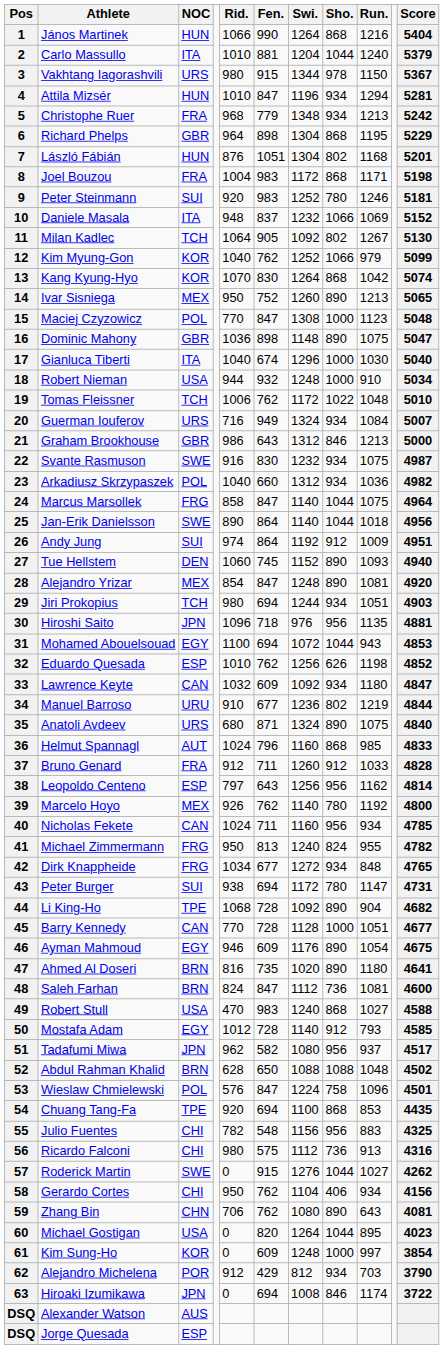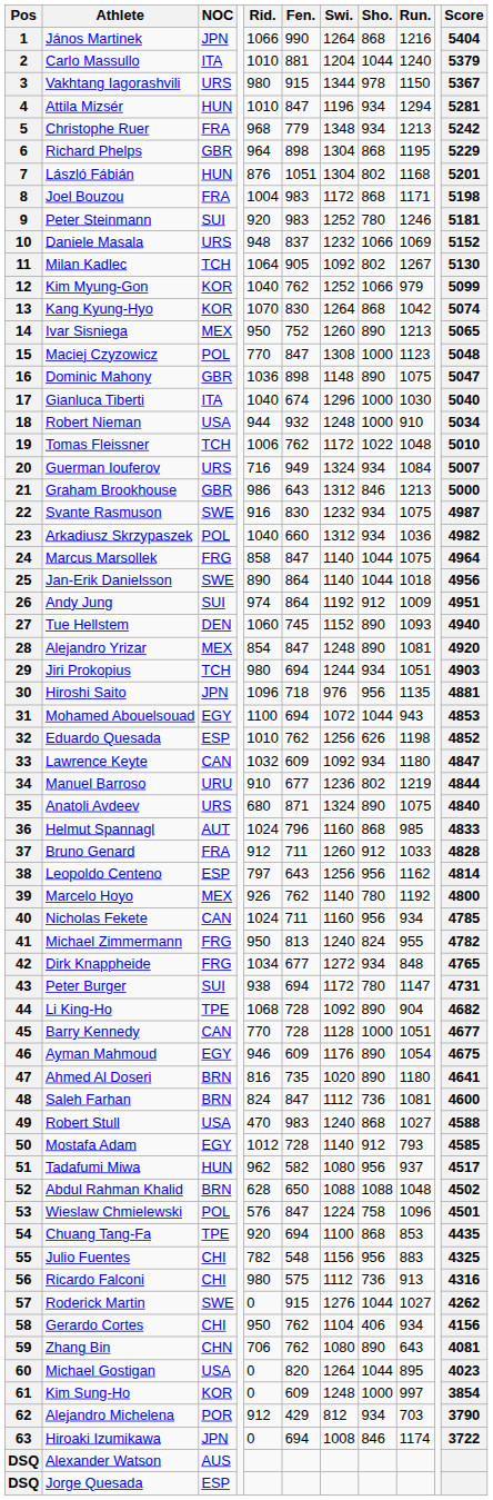 <table class="wikitable">
 <tr>
 <th bgcolor="#efefef">Pos</th>
 <th bgcolor="#efefef">Athlete</th>
 <th bgcolor="#efefef">NOC</th>
 <td rowspan="66"></td>
 <th>Rid.</th>
 <th>Fen.</th>
 <th>Swi.</th>
 <th>Sho.</th>
 <th>Run.</th>
 <td rowspan="66"></td>
 <th bgcolor="#efefef">Score</th>
 </tr>
 <tr>
 <th bgcolor="gold">1</th>
 <td><a href='#'>János Martinek</a></td>
-<td> <a href='#'>HUN</a></td>
+<td> <a href='#'>JPN</a></td>
 <td>1066</td>
 <td>990</td>
 <td>1264</td>
 <td>868</td>
 <td>1216</td>
 <th>5404</th>
 </tr>
 <tr>
 <th bgcolor="silver">2</th>
 <td><a href='#'>Carlo Massullo</a></td>
 <td> <a href='#'>ITA</a></td>
 <td>1010</td>
 <td>881</td>
 <td>1204</td>
 <td>1044</td>
 <td>1240</td>
 <th>5379</th>
 </tr>
 <tr>
 <th bgcolor="CC9966">3</th>
 <td><a href='#'>Vakhtang Iagorashvili</a></td>
 <td> <a href='#'>URS</a></td>
 <td>980</td>
 <td>915</td>
 <td>1344</td>
 <td>978</td>
 <td>1150</td>
 <th>5367</th>
 </tr>
 <tr>
 <th>4</th>
 <td><a href='#'>Attila Mizsér</a></td>
 <td> <a href='#'>HUN</a></td>
 <td>1010</td>
 <td>847</td>
 <td>1196</td>
 <td>934</td>
 <td>1294</td>
 <th>5281</th>
 </tr>
 <tr>
 <th>5</th>
 <td><a href='#'>Christophe Ruer</a></td>
 <td> <a href='#'>FRA</a></td>
 <td>968</td>
 <td>779</td>
 <td>1348</td>
 <td>934</td>
 <td>1213</td>
 <th>5242</th>
 </tr>
 <tr>
 <th>6</th>
 <td><a href='#'>Richard Phelps</a></td>
 <td> <a href='#'>GBR</a></td>
 <td>964</td>
 <td>898</td>
 <td>1304</td>
 <td>868</td>
 <td>1195</td>
 <th>5229</th>
 </tr>
 <tr>
 <th>7</th>
 <td><a href='#'>László Fábián</a></td>
 <td> <a href='#'>HUN</a></td>
 <td>876</td>
 <td>1051</td>
 <td>1304</td>
 <td>802</td>
 <td>1168</td>
 <th>5201</th>
 </tr>
 <tr>
 <th>8</th>
 <td><a href='#'>Joel Bouzou</a></td>
 <td> <a href='#'>FRA</a></td>
 <td>1004</td>
 <td>983</td>
 <td>1172</td>
 <td>868</td>
 <td>1171</td>
 <th>5198</th>
 </tr>
 <tr>
 <th>9</th>
 <td><a href='#'>Peter Steinmann</a></td>
 <td> <a href='#'>SUI</a></td>
 <td>920</td>
 <td>983</td>
 <td>1252</td>
 <td>780</td>
 <td>1246</td>
 <th>5181</th>
 </tr>
 <tr>
 <th>10</th>
 <td><a href='#'>Daniele Masala</a></td>
-<td> <a href='#'>ITA</a></td>
+<td> <a href='#'>URS</a></td>
 <td>948</td>
 <td>837</td>
 <td>1232</td>
 <td>1066</td>
 <td>1069</td>
 <th>5152</th>
 </tr>
 <tr>
 <th>11</th>
 <td><a href='#'>Milan Kadlec</a></td>
 <td> <a href='#'>TCH</a></td>
 <td>1064</td>
 <td>905</td>
 <td>1092</td>
 <td>802</td>
 <td>1267</td>
 <th>5130</th>
 </tr>
 <tr>
 <th>12</th>
 <td><a href='#'>Kim Myung-Gon</a></td>
 <td> <a href='#'>KOR</a></td>
 <td>1040</td>
 <td>762</td>
 <td>1252</td>
 <td>1066</td>
 <td>979</td>
 <th>5099</th>
 </tr>
 <tr>
 <th>13</th>
 <td><a href='#'>Kang Kyung-Hyo</a></td>
 <td> <a href='#'>KOR</a></td>
 <td>1070</td>
 <td>830</td>
 <td>1264</td>
 <td>868</td>
 <td>1042</td>
 <th>5074</th>
 </tr>
 <tr>
 <th>14</th>
 <td><a href='#'>Ivar Sisniega</a></td>
 <td> <a href='#'>MEX</a></td>
 <td>950</td>
 <td>752</td>
 <td>1260</td>
 <td>890</td>
 <td>1213</td>
 <th>5065</th>
 </tr>
 <tr>
 <th>15</th>
 <td><a href='#'>Maciej Czyzowicz</a></td>
 <td> <a href='#'>POL</a></td>
 <td>770</td>
 <td>847</td>
 <td>1308</td>
 <td>1000</td>
 <td>1123</td>
 <th>5048</th>
 </tr>
 <tr>
 <th>16</th>
 <td><a href='#'>Dominic Mahony</a></td>
 <td> <a href='#'>GBR</a></td>
 <td>1036</td>
 <td>898</td>
 <td>1148</td>
 <td>890</td>
 <td>1075</td>
 <th>5047</th>
 </tr>
 <tr>
 <th>17</th>
 <td><a href='#'>Gianluca Tiberti</a></td>
 <td> <a href='#'>ITA</a></td>
 <td>1040</td>
 <td>674</td>
 <td>1296</td>
 <td>1000</td>
 <td>1030</td>
 <th>5040</th>
 </tr>
 <tr>
 <th>18</th>
 <td><a href='#'>Robert Nieman</a></td>
 <td> <a href='#'>USA</a></td>
 <td>944</td>
 <td>932</td>
 <td>1248</td>
 <td>1000</td>
 <td>910</td>
 <th>5034</th>
 </tr>
 <tr>
 <th>19</th>
 <td><a href='#'>Tomas Fleissner</a></td>
 <td> <a href='#'>TCH</a></td>
 <td>1006</td>
 <td>762</td>
 <td>1172</td>
 <td>1022</td>
 <td>1048</td>
 <th>5010</th>
 </tr>
 <tr>
 <th>20</th>
 <td><a href='#'>Guerman Iouferov</a></td>
 <td> <a href='#'>URS</a></td>
 <td>716</td>
 <td>949</td>
 <td>1324</td>
 <td>934</td>
 <td>1084</td>
 <th>5007</th>
 </tr>
 <tr>
 <th>21</th>
 <td><a href='#'>Graham Brookhouse</a></td>
 <td> <a href='#'>GBR</a></td>
 <td>986</td>
 <td>643</td>
 <td>1312</td>
 <td>846</td>
 <td>1213</td>
 <th>5000</th>
 </tr>
 <tr>
 <th>22</th>
 <td><a href='#'>Svante Rasmuson</a></td>
 <td> <a href='#'>SWE</a></td>
 <td>916</td>
 <td>830</td>
 <td>1232</td>
 <td>934</td>
 <td>1075</td>
 <th>4987</th>
 </tr>
 <tr>
 <th>23</th>
 <td><a href='#'>Arkadiusz Skrzypaszek</a></td>
 <td> <a href='#'>POL</a></td>
 <td>1040</td>
 <td>660</td>
 <td>1312</td>
 <td>934</td>
 <td>1036</td>
 <th>4982</th>
 </tr>
 <tr>
 <th>24</th>
 <td><a href='#'>Marcus Marsollek</a></td>
 <td> <a href='#'>FRG</a></td>
 <td>858</td>
 <td>847</td>
 <td>1140</td>
 <td>1044</td>
 <td>1075</td>
 <th>4964</th>
 </tr>
 <tr>
 <th>25</th>
 <td><a href='#'>Jan-Erik Danielsson</a></td>
 <td> <a href='#'>SWE</a></td>
 <td>890</td>
 <td>864</td>
 <td>1140</td>
 <td>1044</td>
 <td>1018</td>
 <th>4956</th>
 </tr>
 <tr>
 <th>26</th>
 <td><a href='#'>Andy Jung</a></td>
 <td> <a href='#'>SUI</a></td>
 <td>974</td>
 <td>864</td>
 <td>1192</td>
 <td>912</td>
 <td>1009</td>
 <th>4951</th>
 </tr>
 <tr>
 <th>27</th>
 <td><a href='#'>Tue Hellstem</a></td>
 <td> <a href='#'>DEN</a></td>
 <td>1060</td>
 <td>745</td>
 <td>1152</td>
 <td>890</td>
 <td>1093</td>
 <th>4940</th>
 </tr>
 <tr>
 <th>28</th>
 <td><a href='#'>Alejandro Yrizar</a></td>
 <td> <a href='#'>MEX</a></td>
 <td>854</td>
 <td>847</td>
 <td>1248</td>
 <td>890</td>
 <td>1081</td>
 <th>4920</th>
 </tr>
 <tr>
 <th>29</th>
 <td><a href='#'>Jiri Prokopius</a></td>
 <td> <a href='#'>TCH</a></td>
 <td>980</td>
 <td>694</td>
 <td>1244</td>
 <td>934</td>
 <td>1051</td>
 <th>4903</th>
 </tr>
 <tr>
 <th>30</th>
 <td><a href='#'>Hiroshi Saito</a></td>
 <td> <a href='#'>JPN</a></td>
 <td>1096</td>
 <td>718</td>
 <td>976</td>
 <td>956</td>
 <td>1135</td>
 <th>4881</th>
 </tr>
 <tr>
 <th>31</th>
 <td><a href='#'>Mohamed Abouelsouad</a></td>
 <td> <a href='#'>EGY</a></td>
 <td>1100</td>
 <td>694</td>
 <td>1072</td>
 <td>1044</td>
 <td>943</td>
 <th>4853</th>
 </tr>
 <tr>
 <th>32</th>
 <td><a href='#'>Eduardo Quesada</a></td>
 <td> <a href='#'>ESP</a></td>
 <td>1010</td>
 <td>762</td>
 <td>1256</td>
 <td>626</td>
 <td>1198</td>
 <th>4852</th>
 </tr>
 <tr>
 <th>33</th>
 <td><a href='#'>Lawrence Keyte</a></td>
 <td> <a href='#'>CAN</a></td>
 <td>1032</td>
 <td>609</td>
 <td>1092</td>
 <td>934</td>
 <td>1180</td>
 <th>4847</th>
 </tr>
 <tr>
 <th>34</th>
 <td><a href='#'>Manuel Barroso</a></td>
 <td> <a href='#'>URU</a></td>
 <td>910</td>
 <td>677</td>
 <td>1236</td>
 <td>802</td>
 <td>1219</td>
 <th>4844</th>
 </tr>
 <tr>
 <th>35</th>
 <td><a href='#'>Anatoli Avdeev</a></td>
 <td> <a href='#'>URS</a></td>
 <td>680</td>
 <td>871</td>
 <td>1324</td>
 <td>890</td>
 <td>1075</td>
 <th>4840</th>
 </tr>
 <tr>
 <th>36</th>
 <td><a href='#'>Helmut Spannagl</a></td>
 <td> <a href='#'>AUT</a></td>
 <td>1024</td>
 <td>796</td>
 <td>1160</td>
 <td>868</td>
 <td>985</td>
 <th>4833</th>
 </tr>
 <tr>
 <th>37</th>
 <td><a href='#'>Bruno Genard</a></td>
 <td> <a href='#'>FRA</a></td>
 <td>912</td>
 <td>711</td>
 <td>1260</td>
 <td>912</td>
 <td>1033</td>
 <th>4828</th>
 </tr>
 <tr>
 <th>38</th>
 <td><a href='#'>Leopoldo Centeno</a></td>
 <td> <a href='#'>ESP</a></td>
 <td>797</td>
 <td>643</td>
 <td>1256</td>
 <td>956</td>
 <td>1162</td>
 <th>4814</th>
 </tr>
 <tr>
 <th>39</th>
 <td><a href='#'>Marcelo Hoyo</a></td>
 <td> <a href='#'>MEX</a></td>
 <td>926</td>
 <td>762</td>
 <td>1140</td>
 <td>780</td>
 <td>1192</td>
 <th>4800</th>
 </tr>
 <tr>
 <th>40</th>
 <td><a href='#'>Nicholas Fekete</a></td>
 <td> <a href='#'>CAN</a></td>
 <td>1024</td>
 <td>711</td>
 <td>1160</td>
 <td>956</td>
 <td>934</td>
 <th>4785</th>
 </tr>
 <tr>
 <th>41</th>
 <td><a href='#'>Michael Zimmermann</a></td>
 <td> <a href='#'>FRG</a></td>
 <td>950</td>
 <td>813</td>
 <td>1240</td>
 <td>824</td>
 <td>955</td>
 <th>4782</th>
 </tr>
 <tr>
 <th>42</th>
 <td><a href='#'>Dirk Knappheide</a></td>
 <td> <a href='#'>FRG</a></td>
 <td>1034</td>
 <td>677</td>
 <td>1272</td>
 <td>934</td>
 <td>848</td>
 <th>4765</th>
 </tr>
 <tr>
 <th>43</th>
 <td><a href='#'>Peter Burger</a></td>
 <td> <a href='#'>SUI</a></td>
 <td>938</td>
 <td>694</td>
 <td>1172</td>
 <td>780</td>
 <td>1147</td>
 <th>4731</th>
 </tr>
 <tr>
 <th>44</th>
 <td><a href='#'>Li King-Ho</a></td>
 <td> <a href='#'>TPE</a></td>
 <td>1068</td>
 <td>728</td>
 <td>1092</td>
 <td>890</td>
 <td>904</td>
 <th>4682</th>
 </tr>
 <tr>
 <th>45</th>
 <td><a href='#'>Barry Kennedy</a></td>
 <td> <a href='#'>CAN</a></td>
 <td>770</td>
 <td>728</td>
 <td>1128</td>
 <td>1000</td>
 <td>1051</td>
 <th>4677</th>
 </tr>
 <tr>
 <th>46</th>
 <td><a href='#'>Ayman Mahmoud</a></td>
 <td> <a href='#'>EGY</a></td>
 <td>946</td>
 <td>609</td>
 <td>1176</td>
 <td>890</td>
 <td>1054</td>
 <th>4675</th>
 </tr>
 <tr>
 <th>47</th>
 <td><a href='#'>Ahmed Al Doseri</a></td>
 <td> <a href='#'>BRN</a></td>
 <td>816</td>
 <td>735</td>
 <td>1020</td>
 <td>890</td>
 <td>1180</td>
 <th>4641</th>
 </tr>
 <tr>
 <th>48</th>
 <td><a href='#'>Saleh Farhan</a></td>
 <td> <a href='#'>BRN</a></td>
 <td>824</td>
 <td>847</td>
 <td>1112</td>
 <td>736</td>
 <td>1081</td>
 <th>4600</th>
 </tr>
 <tr>
 <th>49</th>
 <td><a href='#'>Robert Stull</a></td>
 <td> <a href='#'>USA</a></td>
 <td>470</td>
 <td>983</td>
 <td>1240</td>
 <td>868</td>
 <td>1027</td>
 <th>4588</th>
 </tr>
 <tr>
 <th>50</th>
 <td><a href='#'>Mostafa Adam</a></td>
 <td> <a href='#'>EGY</a></td>
 <td>1012</td>
 <td>728</td>
 <td>1140</td>
 <td>912</td>
 <td>793</td>
 <th>4585</th>
 </tr>
 <tr>
 <th>51</th>
 <td><a href='#'>Tadafumi Miwa</a></td>
-<td> <a href='#'>JPN</a></td>
+<td> <a href='#'>HUN</a></td>
 <td>962</td>
 <td>582</td>
 <td>1080</td>
 <td>956</td>
 <td>937</td>
 <th>4517</th>
 </tr>
 <tr>
 <th>52</th>
 <td><a href='#'>Abdul Rahman Khalid</a></td>
 <td> <a href='#'>BRN</a></td>
 <td>628</td>
 <td>650</td>
 <td>1088</td>
 <td>1088</td>
 <td>1048</td>
 <th>4502</th>
 </tr>
 <tr>
 <th>53</th>
 <td><a href='#'>Wieslaw Chmielewski</a></td>
 <td> <a href='#'>POL</a></td>
 <td>576</td>
 <td>847</td>
 <td>1224</td>
 <td>758</td>
 <td>1096</td>
 <th>4501</th>
 </tr>
 <tr>
 <th>54</th>
 <td><a href='#'>Chuang Tang-Fa</a></td>
 <td> <a href='#'>TPE</a></td>
 <td>920</td>
 <td>694</td>
 <td>1100</td>
 <td>868</td>
 <td>853</td>
 <th>4435</th>
 </tr>
 <tr>
 <th>55</th>
 <td><a href='#'>Julio Fuentes</a></td>
 <td> <a href='#'>CHI</a></td>
 <td>782</td>
 <td>548</td>
 <td>1156</td>
 <td>956</td>
 <td>883</td>
 <th>4325</th>
 </tr>
 <tr>
 <th>56</th>
 <td><a href='#'>Ricardo Falconi</a></td>
 <td> <a href='#'>CHI</a></td>
 <td>980</td>
 <td>575</td>
 <td>1112</td>
 <td>736</td>
 <td>913</td>
 <th>4316</th>
 </tr>
 <tr>
 <th>57</th>
 <td><a href='#'>Roderick Martin</a></td>
 <td> <a href='#'>SWE</a></td>
 <td>0</td>
 <td>915</td>
 <td>1276</td>
 <td>1044</td>
 <td>1027</td>
 <th>4262</th>
 </tr>
 <tr>
 <th>58</th>
 <td><a href='#'>Gerardo Cortes</a></td>
 <td> <a href='#'>CHI</a></td>
 <td>950</td>
 <td>762</td>
 <td>1104</td>
 <td>406</td>
 <td>934</td>
 <th>4156</th>
 </tr>
 <tr>
 <th>59</th>
 <td><a href='#'>Zhang Bin</a></td>
 <td> <a href='#'>CHN</a></td>
 <td>706</td>
 <td>762</td>
 <td>1080</td>
 <td>890</td>
 <td>643</td>
 <th>4081</th>
 </tr>
 <tr>
 <th>60</th>
 <td><a href='#'>Michael Gostigan</a></td>
 <td> <a href='#'>USA</a></td>
 <td>0</td>
 <td>820</td>
 <td>1264</td>
 <td>1044</td>
 <td>895</td>
 <th>4023</th>
 </tr>
 <tr>
 <th>61</th>
 <td><a href='#'>Kim Sung-Ho</a></td>
 <td> <a href='#'>KOR</a></td>
 <td>0</td>
 <td>609</td>
 <td>1248</td>
 <td>1000</td>
 <td>997</td>
 <th>3854</th>
 </tr>
 <tr>
 <th>62</th>
 <td><a href='#'>Alejandro Michelena</a></td>
 <td> <a href='#'>POR</a></td>
 <td>912</td>
 <td>429</td>
 <td>812</td>
 <td>934</td>
 <td>703</td>
 <th>3790</th>
 </tr>
 <tr>
 <th>63</th>
 <td><a href='#'>Hiroaki Izumikawa</a></td>
 <td> <a href='#'>JPN</a></td>
 <td>0</td>
 <td>694</td>
 <td>1008</td>
 <td>846</td>
 <td>1174</td>
 <th>3722</th>
 </tr>
 <tr>
 <th>DSQ</th>
 <td><a href='#'>Alexander Watson</a></td>
 <td> <a href='#'>AUS</a></td>
 <td></td>
 <td></td>
 <td></td>
 <td></td>
 <td></td>
 <th></th>
 </tr>
 <tr>
 <th>DSQ</th>
 <td><a href='#'>Jorge Quesada</a></td>
 <td> <a href='#'>ESP</a></td>
 <td></td>
 <td></td>
 <td></td>
 <td></td>
 <td></td>
 <th></th>
 </tr>
 </table>
